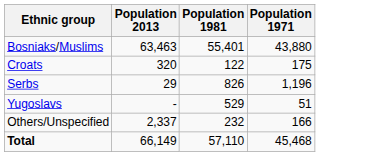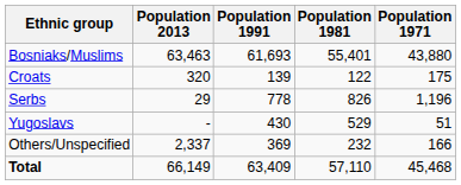 <table class="wikitable sortable">
 <tr>
 <th>Ethnic group</th>
 <th>Population<br>2013</th>
+<th>Population<br>1991</th>
 <th>Population<br>1981</th>
 <th>Population<br>1971</th>
 </tr>
 <tr>
 <td><a href='#'>Bosniaks</a>/<a href='#'>Muslims</a></td>
 <td align="right">63,463</td>
+<td align="right">61,693</td>
 <td align="right">55,401</td>
 <td align="right">43,880</td>
 </tr>
 <tr>
 <td><a href='#'>Croats</a></td>
 <td align="right">320</td>
+<td align="right">139</td>
 <td align="right">122</td>
 <td align="right">175</td>
 </tr>
 <tr>
 <td><a href='#'>Serbs</a></td>
 <td align="right">29</td>
+<td align="right">778</td>
 <td align="right">826</td>
 <td align="right">1,196</td>
 </tr>
 <tr>
 <td><a href='#'>Yugoslavs</a></td>
 <td align="right">-</td>
+<td align="right">430</td>
 <td align="right">529</td>
 <td align="right">51</td>
 </tr>
 <tr>
 <td>Others/Unspecified</td>
 <td align="right">2,337</td>
+<td align="right">369</td>
 <td align="right">232</td>
 <td align="right">166</td>
 </tr>
 <tr>
 <td><strong>Total</strong></td>
 <td align="right">66,149</td>
+<td align="right">63,409</td>
 <td align="right">57,110</td>
 <td align="right">45,468</td>
 </tr>
 </table>
